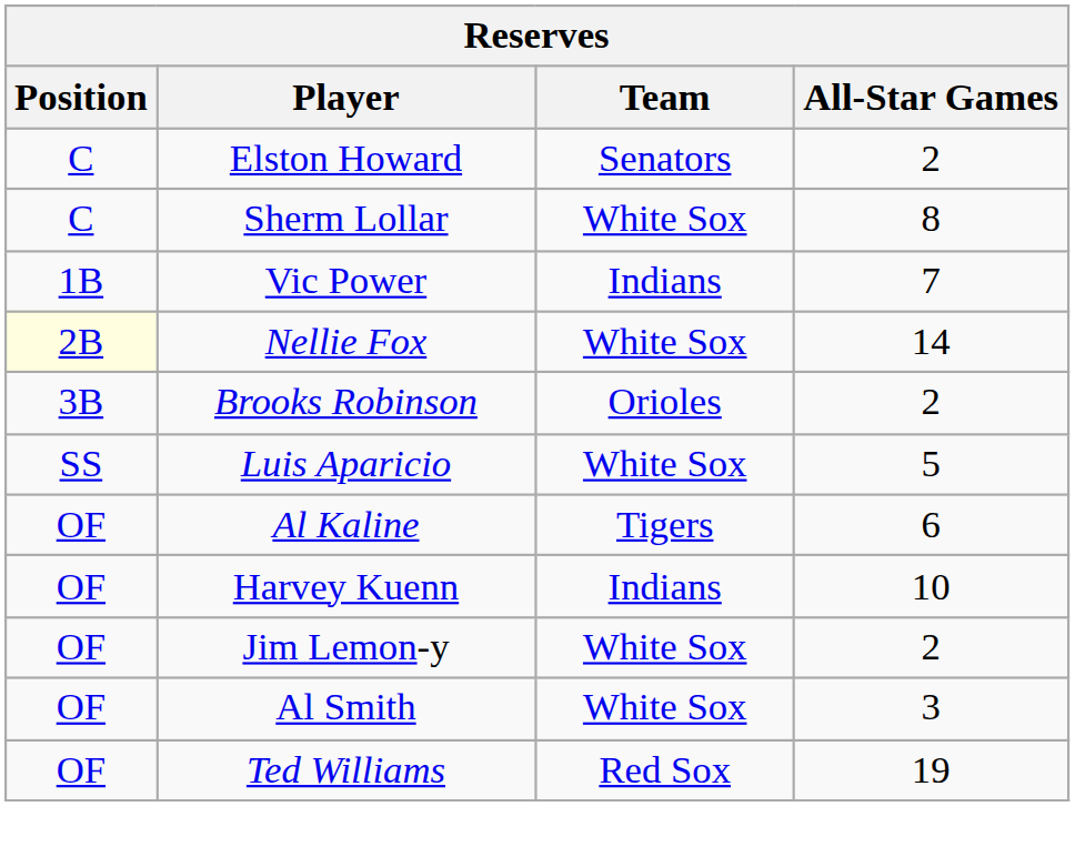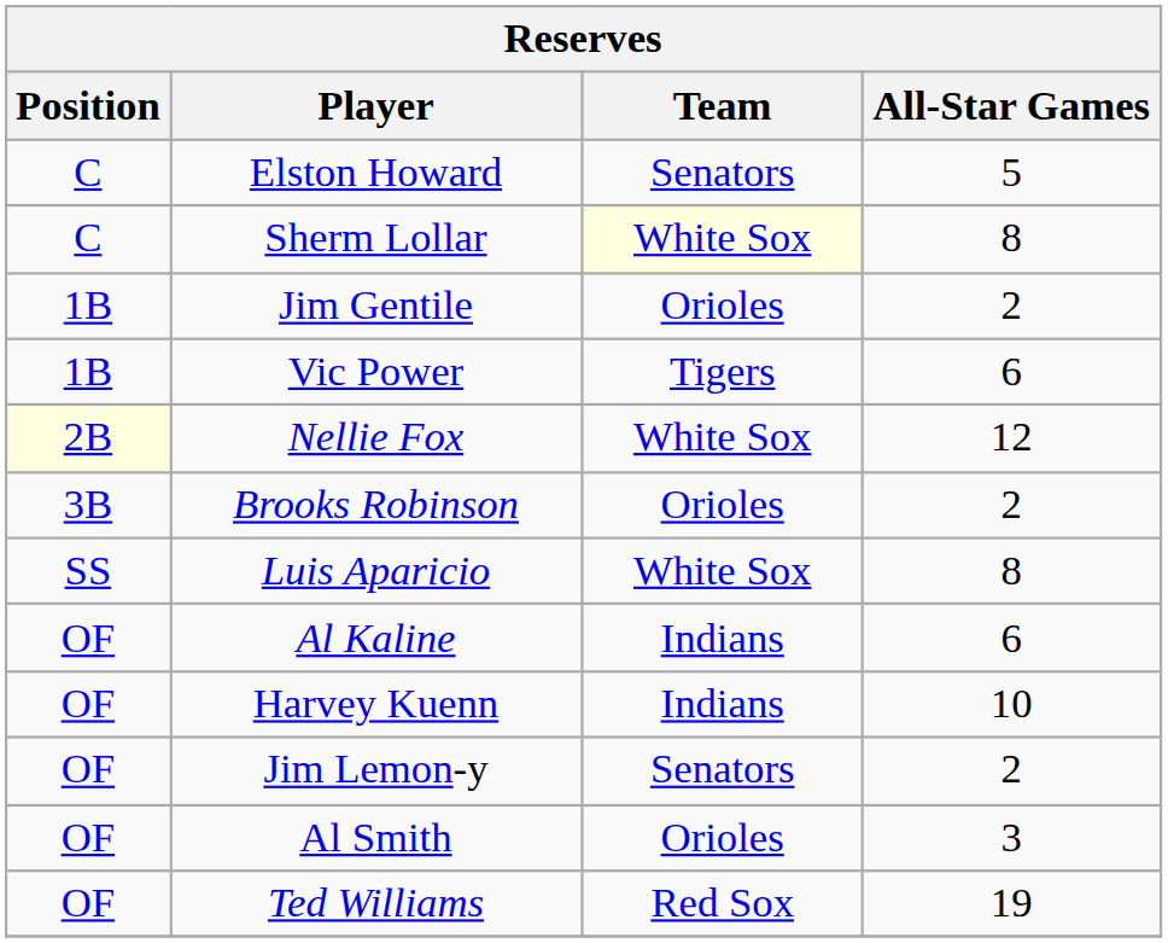 <table class="wikitable" style="font-size: 100%; text-align:right;">
 <tr>
 <th colspan="4">Reserves</th>
 </tr>
 <tr>
 <th>Position</th>
 <th width="150">Player</th>
 <th width="100">Team</th>
 <th>All-Star Games</th>
 </tr>
 <tr>
 <td align="center"><a href='#'>C</a></td>
 <td align="center"><a href='#'>Elston Howard</a></td>
 <td align="center"><a href='#'>Senators</a></td>
-<td align="center">2</td>
+<td align="center">5</td>
 </tr>
 <tr>
 <td align="center"><a href='#'>C</a></td>
 <td align="center"><a href='#'>Sherm Lollar</a></td>
-<td align="center"><a href='#'>White Sox</a></td>
+<td align="center" style="background: lightyellow;"><a href='#'>White Sox</a></td>
 <td align="center">8</td>
 </tr>
 <tr>
 <td align="center"><a href='#'>1B</a></td>
+<td align="center"><a href='#'>Jim Gentile</a></td>
+<td align="center"><a href='#'>Orioles</a></td>
+<td align="center">2</td>
+</tr>
+<tr>
+<td align="center"><a href='#'>1B</a></td>
 <td align="center"><a href='#'>Vic Power</a></td>
-<td align="center"><a href='#'>Indians</a></td>
-<td align="center">7</td>
+<td align="center"><a href='#'>Tigers</a></td>
+<td align="center">6</td>
 </tr>
 <tr>
 <td align="center" style="background: lightyellow;"><a href='#'>2B</a></td>
 <td align="center"><em><a href='#'>Nellie Fox</a></em></td>
 <td align="center"><a href='#'>White Sox</a></td>
-<td align="center">14</td>
+<td align="center">12</td>
 </tr>
 <tr>
 <td align="center"><a href='#'>3B</a></td>
 <td align="center"><em><a href='#'>Brooks Robinson</a></em></td>
 <td align="center"><a href='#'>Orioles</a></td>
 <td align="center">2</td>
 </tr>
 <tr>
 <td align="center"><a href='#'>SS</a></td>
 <td align="center"><em><a href='#'>Luis Aparicio</a></em></td>
 <td align="center"><a href='#'>White Sox</a></td>
-<td align="center">5</td>
+<td align="center">8</td>
 </tr>
 <tr>
 <td align="center"><a href='#'>OF</a></td>
 <td align="center"><em><a href='#'>Al Kaline</a></em></td>
-<td align="center"><a href='#'>Tigers</a></td>
+<td align="center"><a href='#'>Indians</a></td>
 <td align="center">6</td>
 </tr>
 <tr>
 <td align="center"><a href='#'>OF</a></td>
 <td align="center"><a href='#'>Harvey Kuenn</a></td>
 <td align="center"><a href='#'>Indians</a></td>
 <td align="center">10</td>
 </tr>
 <tr>
 <td align="center"><a href='#'>OF</a></td>
 <td align="center"><a href='#'>Jim Lemon</a>-y</td>
-<td align="center"><a href='#'>White Sox</a></td>
+<td align="center"><a href='#'>Senators</a></td>
 <td align="center">2</td>
 </tr>
 <tr>
 <td align="center"><a href='#'>OF</a></td>
 <td align="center"><a href='#'>Al Smith</a></td>
-<td align="center"><a href='#'>White Sox</a></td>
+<td align="center"><a href='#'>Orioles</a></td>
 <td align="center">3</td>
 </tr>
 <tr>
 <td align="center"><a href='#'>OF</a></td>
 <td align="center"><em><a href='#'>Ted Williams</a></em></td>
 <td align="center"><a href='#'>Red Sox</a></td>
 <td align="center">19</td>
 </tr>
 <tr>
 </tr>
 </table>
